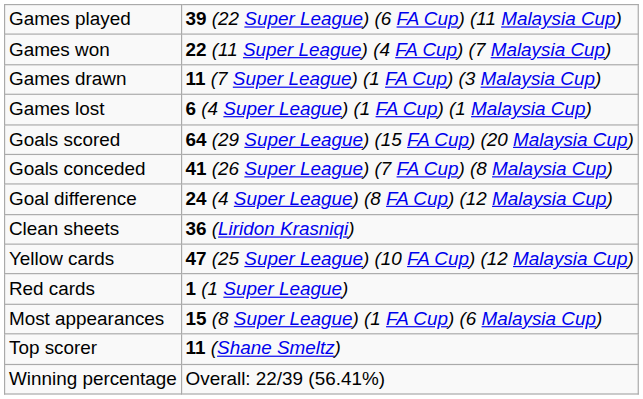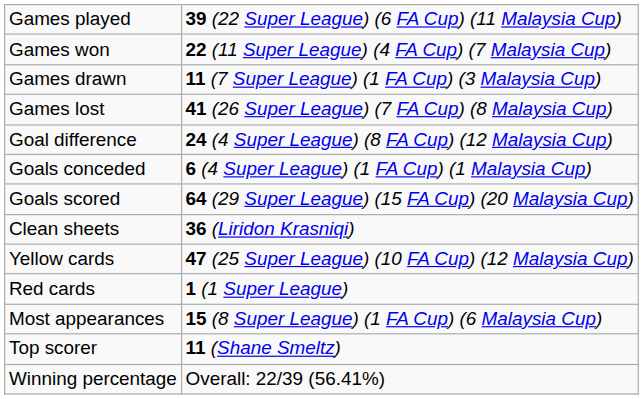 <table class="wikitable">
 <tr>
 <td>Games played</td>
 <td><strong>39</strong> <em>(22 <a href='#'>Super League</a>) (6 <a href='#'>FA Cup</a>) (11 <a href='#'>Malaysia Cup</a>)</em></td>
 </tr>
 <tr>
 <td>Games won</td>
 <td><strong>22</strong> <em>(11 <a href='#'>Super League</a>) (4 <a href='#'>FA Cup</a>) (7 <a href='#'>Malaysia Cup</a>)</em></td>
 </tr>
 <tr>
 <td>Games drawn</td>
 <td><strong>11</strong> <em>(7 <a href='#'>Super League</a>) (1 <a href='#'>FA Cup</a>) (3 <a href='#'>Malaysia Cup</a>)</em></td>
 </tr>
 <tr>
 <td>Games lost</td>
+<td><strong>41</strong> <em>(26 <a href='#'>Super League</a>) (7 <a href='#'>FA Cup</a>) (8 <a href='#'>Malaysia Cup</a>)</em></td>
+</tr>
+<tr>
+<td>Goal difference</td>
+<td><strong>24</strong> <em>(4 <a href='#'>Super League</a>) (8 <a href='#'>FA Cup</a>) (12 <a href='#'>Malaysia Cup</a>)</em></td>
+</tr>
+<tr>
+<td>Goals conceded</td>
 <td><strong>6</strong> <em>(4 <a href='#'>Super League</a>) (1 <a href='#'>FA Cup</a>) (1 <a href='#'>Malaysia Cup</a>)</em></td>
 </tr>
 <tr>
 <td>Goals scored</td>
 <td><strong>64</strong> <em>(29 <a href='#'>Super League</a>) (15 <a href='#'>FA Cup</a>) (20 <a href='#'>Malaysia Cup</a>)</em></td>
-</tr>
-<tr>
-<td>Goals conceded</td>
-<td><strong>41</strong> <em>(26 <a href='#'>Super League</a>) (7 <a href='#'>FA Cup</a>) (8 <a href='#'>Malaysia Cup</a>)</em></td>
-</tr>
-<tr>
-<td>Goal difference</td>
-<td><strong>24</strong> <em>(4 <a href='#'>Super League</a>) (8 <a href='#'>FA Cup</a>) (12 <a href='#'>Malaysia Cup</a>)</em></td>
 </tr>
 <tr>
 <td>Clean sheets</td>
 <td><strong>36</strong> <em>(<a href='#'>Liridon Krasniqi</a>)</em></td>
 </tr>
 <tr>
 <td>Yellow cards</td>
 <td><strong>47</strong> <em>(25 <a href='#'>Super League</a>) (10 <a href='#'>FA Cup</a>) (12 <a href='#'>Malaysia Cup</a>)</em></td>
 </tr>
 <tr>
 <td>Red cards</td>
 <td><strong>1</strong> <em>(1 <a href='#'>Super League</a>)</em></td>
 </tr>
 <tr>
 <td>Most appearances</td>
 <td><strong>15</strong> <em>(8 <a href='#'>Super League</a>) (1 <a href='#'>FA Cup</a>) (6 <a href='#'>Malaysia Cup</a>)</em></td>
 </tr>
 <tr>
 <td>Top scorer</td>
 <td><strong>11</strong> <em>(<a href='#'>Shane Smeltz</a>)</em></td>
 </tr>
 <tr>
 <td>Winning percentage</td>
 <td>Overall: 22/39 (56.41%)</td>
 </tr>
 </table>
